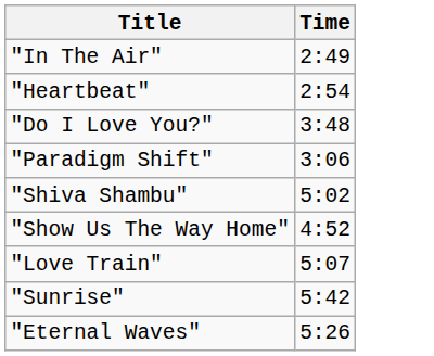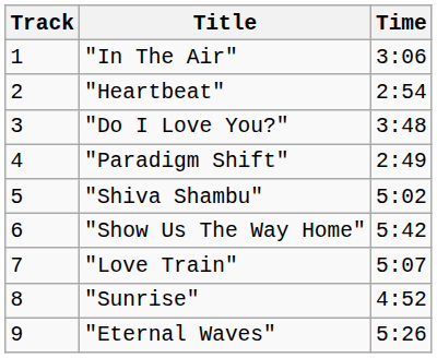 <table class="wikitable unsortable">
 <tr>
+<th>Track</th>
 <th>Title</th>
 <th>Time</th>
 </tr>
 <tr>
+<td>1</td>
 <td>"In The Air"</td>
-<td>2:49</td>
+<td>3:06</td>
 </tr>
 <tr>
+<td>2</td>
 <td>"Heartbeat"</td>
 <td>2:54</td>
 </tr>
 <tr>
+<td>3</td>
 <td>"Do I Love You?"</td>
 <td>3:48</td>
 </tr>
 <tr>
+<td>4</td>
 <td>"Paradigm Shift"</td>
-<td>3:06</td>
+<td>2:49</td>
 </tr>
 <tr>
+<td>5</td>
 <td>"Shiva Shambu"</td>
 <td>5:02</td>
 </tr>
 <tr>
+<td>6</td>
 <td>"Show Us The Way Home"</td>
-<td>4:52</td>
+<td>5:42</td>
 </tr>
 <tr>
+<td>7</td>
 <td>"Love Train"</td>
 <td>5:07</td>
 </tr>
 <tr>
+<td>8</td>
 <td>"Sunrise"</td>
-<td>5:42</td>
+<td>4:52</td>
 </tr>
 <tr>
+<td>9</td>
 <td>"Eternal Waves"</td>
 <td>5:26</td>
 </tr>
 </table>
